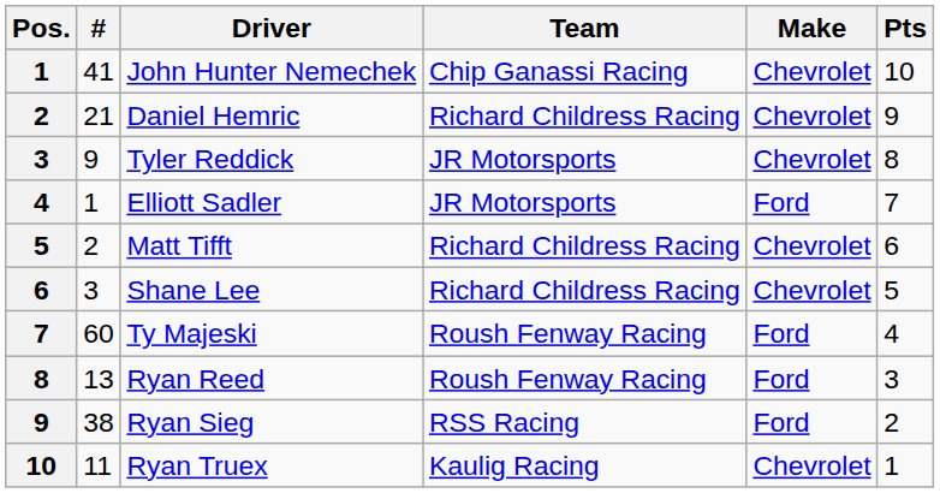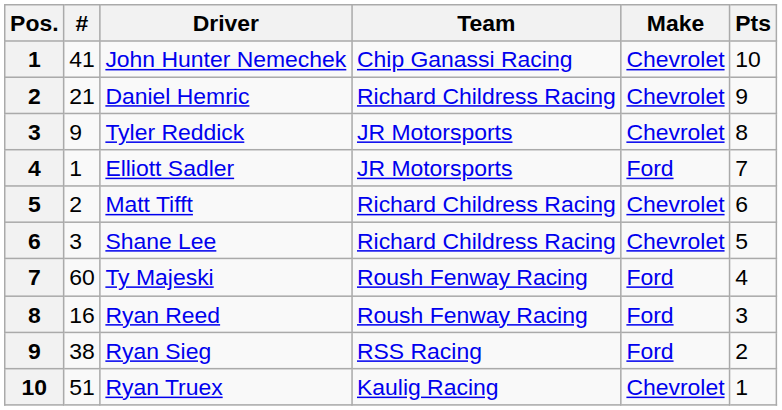 <table class="wikitable" style="font-size:95%">
 <tr>
 <th>Pos.</th>
 <th>#</th>
 <th>Driver</th>
 <th>Team</th>
 <th>Make</th>
 <th>Pts</th>
 </tr>
 <tr>
 <th>1</th>
 <td>41</td>
 <td><a href='#'>John Hunter Nemechek</a></td>
 <td><a href='#'>Chip Ganassi Racing</a></td>
 <td><a href='#'>Chevrolet</a></td>
 <td>10</td>
 </tr>
 <tr>
 <th>2</th>
 <td>21</td>
 <td><a href='#'>Daniel Hemric</a></td>
 <td><a href='#'>Richard Childress Racing</a></td>
 <td><a href='#'>Chevrolet</a></td>
 <td>9</td>
 </tr>
 <tr>
 <th>3</th>
 <td>9</td>
 <td><a href='#'>Tyler Reddick</a></td>
 <td><a href='#'>JR Motorsports</a></td>
 <td><a href='#'>Chevrolet</a></td>
 <td>8</td>
 </tr>
 <tr>
 <th>4</th>
 <td>1</td>
 <td><a href='#'>Elliott Sadler</a></td>
 <td><a href='#'>JR Motorsports</a></td>
 <td><a href='#'>Ford</a></td>
 <td>7</td>
 </tr>
 <tr>
 <th>5</th>
 <td>2</td>
 <td><a href='#'>Matt Tifft</a></td>
 <td><a href='#'>Richard Childress Racing</a></td>
 <td><a href='#'>Chevrolet</a></td>
 <td>6</td>
 </tr>
 <tr>
 <th>6</th>
 <td>3</td>
 <td><a href='#'>Shane Lee</a></td>
 <td><a href='#'>Richard Childress Racing</a></td>
 <td><a href='#'>Chevrolet</a></td>
 <td>5</td>
 </tr>
 <tr>
 <th>7</th>
 <td>60</td>
 <td><a href='#'>Ty Majeski</a></td>
 <td><a href='#'>Roush Fenway Racing</a></td>
 <td><a href='#'>Ford</a></td>
 <td>4</td>
 </tr>
 <tr>
 <th>8</th>
-<td>13</td>
+<td>16</td>
 <td><a href='#'>Ryan Reed</a></td>
 <td><a href='#'>Roush Fenway Racing</a></td>
 <td><a href='#'>Ford</a></td>
 <td>3</td>
 </tr>
 <tr>
 <th>9</th>
 <td>38</td>
 <td><a href='#'>Ryan Sieg</a></td>
 <td><a href='#'>RSS Racing</a></td>
 <td><a href='#'>Ford</a></td>
 <td>2</td>
 </tr>
 <tr>
 <th>10</th>
-<td>11</td>
+<td>51</td>
 <td><a href='#'>Ryan Truex</a></td>
 <td><a href='#'>Kaulig Racing</a></td>
 <td><a href='#'>Chevrolet</a></td>
 <td>1</td>
 </tr>
 </table>
